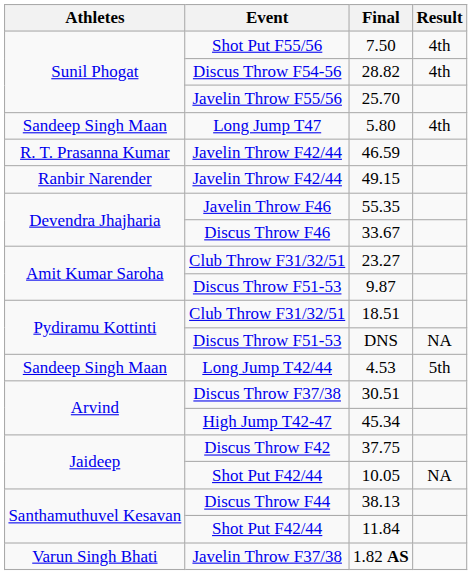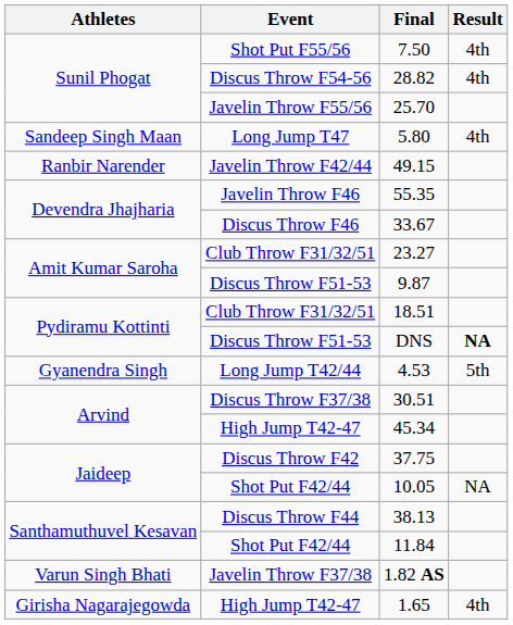 <table class="wikitable" style="text-align:center;">
 <tr>
 <th>Athletes</th>
 <th>Event</th>
 <th>Final</th>
 <th>Result</th>
 </tr>
 <tr>
 <td rowspan="3"><a href='#'>Sunil Phogat</a></td>
 <td><a href='#'>Shot Put F55/56</a></td>
 <td>7.50</td>
 <td>4th</td>
 </tr>
 <tr>
 <td><a href='#'>Discus Throw F54-56</a></td>
 <td>28.82</td>
 <td>4th</td>
 </tr>
 <tr>
 <td><a href='#'>Javelin Throw F55/56</a></td>
 <td>25.70</td>
 <td></td>
 </tr>
 <tr>
 <td><a href='#'>Sandeep Singh Maan</a></td>
 <td><a href='#'>Long Jump T47</a></td>
 <td>5.80</td>
 <td>4th</td>
-</tr>
-<tr>
-<td><a href='#'>R. T. Prasanna Kumar</a></td>
-<td><a href='#'>Javelin Throw F42/44</a></td>
-<td>46.59</td>
-<td></td>
 </tr>
 <tr>
 <td><a href='#'>Ranbir Narender</a></td>
 <td><a href='#'>Javelin Throw F42/44</a></td>
 <td>49.15</td>
 <td></td>
 </tr>
 <tr>
 <td rowspan="2"><a href='#'>Devendra Jhajharia</a></td>
 <td><a href='#'>Javelin Throw F46</a></td>
 <td>55.35</td>
 <td></td>
 </tr>
 <tr>
 <td><a href='#'>Discus Throw F46</a></td>
 <td>33.67</td>
 <td></td>
 </tr>
 <tr>
 <td rowspan="2"><a href='#'>Amit Kumar Saroha</a></td>
 <td><a href='#'>Club Throw F31/32/51</a></td>
 <td>23.27</td>
 <td></td>
 </tr>
 <tr>
 <td><a href='#'>Discus Throw F51-53</a></td>
 <td>9.87</td>
 <td></td>
 </tr>
 <tr>
 <td rowspan="2"><a href='#'>Pydiramu Kottinti</a></td>
 <td><a href='#'>Club Throw F31/32/51</a></td>
 <td>18.51</td>
 <td></td>
 </tr>
 <tr>
 <td><a href='#'>Discus Throw F51-53</a></td>
 <td>DNS</td>
-<td>NA</td>
+<td><strong>NA</strong></td>
 </tr>
 <tr>
-<td><a href='#'>Sandeep Singh Maan</a></td>
+<td><a href='#'>Gyanendra Singh</a></td>
 <td><a href='#'>Long Jump T42/44</a></td>
 <td>4.53</td>
 <td>5th</td>
 </tr>
 <tr>
 <td rowspan="2"><a href='#'>Arvind</a></td>
 <td><a href='#'>Discus Throw F37/38</a></td>
 <td>30.51</td>
 <td></td>
 </tr>
 <tr>
 <td><a href='#'>High Jump T42-47</a></td>
 <td>45.34</td>
 <td></td>
 </tr>
 <tr>
 <td rowspan="2"><a href='#'>Jaideep</a></td>
 <td><a href='#'>Discus Throw F42</a></td>
 <td>37.75</td>
 <td></td>
 </tr>
 <tr>
 <td><a href='#'>Shot Put F42/44</a></td>
 <td>10.05</td>
 <td>NA</td>
 </tr>
 <tr>
 <td rowspan="2"><a href='#'>Santhamuthuvel Kesavan</a></td>
 <td><a href='#'>Discus Throw F44</a></td>
 <td>38.13</td>
 <td></td>
 </tr>
 <tr>
 <td><a href='#'>Shot Put F42/44</a></td>
 <td>11.84</td>
 <td></td>
 </tr>
 <tr>
 <td><a href='#'>Varun Singh Bhati</a></td>
 <td><a href='#'>Javelin Throw F37/38</a></td>
 <td>1.82 <strong>AS</strong></td>
 <td></td>
 </tr>
+<tr>
+<td><a href='#'>Girisha Nagarajegowda</a></td>
+<td><a href='#'>High Jump T42-47</a></td>
+<td>1.65</td>
+<td>4th</td>
+</tr>
 </table>
